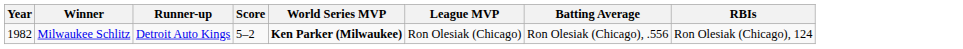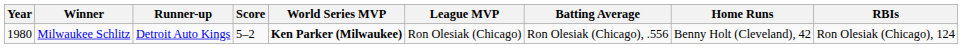 <table class=wikitable>
 <tr>
 <th>Year</th>
 <th>Winner</th>
 <th>Runner-up</th>
 <th>Score</th>
 <th>World Series MVP</th>
 <th>League MVP</th>
 <th>Batting Average</th>
+<th>Home Runs</th>
 <th>RBIs</th>
 </tr>
 <tr>
-<td>1982</td>
+<td>1980</td>
 <td><a href='#'>Milwaukee Schlitz</a></td>
 <td><a href='#'>Detroit Auto Kings</a></td>
 <td>5–2</td>
 <td><strong>Ken Parker (Milwaukee)</strong></td>
 <td>Ron Olesiak (Chicago)</td>
 <td>Ron Olesiak (Chicago), .556</td>
+<td>Benny Holt (Cleveland), 42</td>
 <td>Ron Olesiak (Chicago), 124</td>
 </tr>
 </table>
